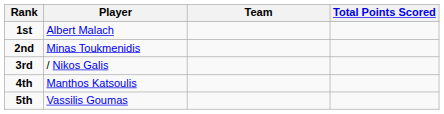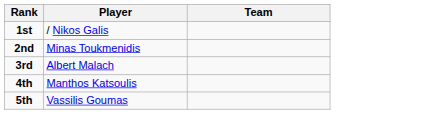 <table class="wikitable sortable">
 <tr>
 <th style="width:50px;">Rank</th>
 <th style="width:200px;">Player</th>
 <th style="width:200px;">Team</th>
-<th style="width:150px;"><a href='#'>Total Points Scored</a></th>
 </tr>
 <tr>
 <td style="text-align:center;"><strong>1st</strong></td>
-<td> <a href='#'>Albert Malach</a></td>
-<td></td>
+<td>/ <a href='#'>Nikos Galis</a></td>
 <td></td>
 </tr>
 <tr>
 <td style="text-align:center;"><strong>2nd</strong></td>
 <td> <a href='#'>Minas Toukmenidis</a></td>
 <td></td>
-<td></td>
 </tr>
 <tr>
 <td style="text-align:center;"><strong>3rd</strong></td>
-<td>/ <a href='#'>Nikos Galis</a></td>
-<td></td>
+<td> <a href='#'>Albert Malach</a></td>
 <td></td>
 </tr>
 <tr>
 <td style="text-align:center;"><strong>4th</strong></td>
 <td> <a href='#'>Manthos Katsoulis</a></td>
 <td></td>
-<td></td>
 </tr>
 <tr>
 <td style="text-align:center;"><strong>5th</strong></td>
 <td> <a href='#'>Vassilis Goumas</a></td>
 <td></td>
-<td></td>
 </tr>
 </table>
